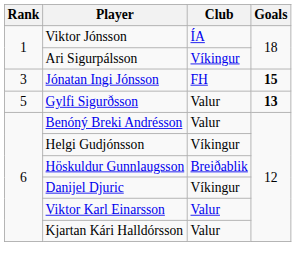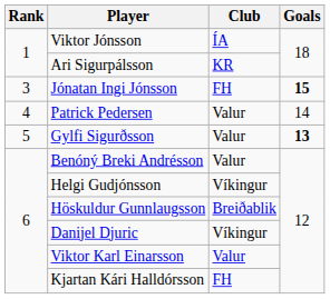 <table class="wikitable" style="text-align:center">
 <tr>
 <th>Rank</th>
 <th>Player</th>
 <th>Club</th>
 <th>Goals</th>
 </tr>
 <tr>
 <td rowspan="2">1</td>
 <td align="left"> Viktor Jónsson</td>
 <td align="left"><a href='#'>ÍA</a></td>
 <td rowspan="2">18</td>
 </tr>
 <tr>
 <td align="left"> Ari Sigurpálsson</td>
-<td align="left"><a href='#'>Víkingur</a></td>
+<td align="left"><a href='#'>KR</a></td>
 </tr>
 <tr>
 <td>3</td>
 <td align="left"> <a href='#'>Jónatan Ingi Jónsson</a></td>
 <td align="left"><a href='#'>FH</a></td>
 <td><strong>15</strong></td>
+</tr>
+<tr>
+<td>4</td>
+<td align="left"> <a href='#'>Patrick Pedersen</a></td>
+<td align="left">Valur</td>
+<td>14</td>
 </tr>
 <tr>
 <td>5</td>
 <td align="left"> <a href='#'>Gylfi Sigurðsson</a></td>
 <td align="left">Valur</td>
 <td><strong>13</strong></td>
 </tr>
 <tr>
 <td rowspan="6">6</td>
 <td align="left"> <a href='#'>Benóný Breki Andrésson</a></td>
 <td align="left">Valur</td>
 <td rowspan="6">12</td>
 </tr>
 <tr>
 <td align="left"> Helgi Gudjónsson</td>
 <td align="left">Víkingur</td>
 </tr>
 <tr>
 <td align="left"> <a href='#'>Höskuldur Gunnlaugsson</a></td>
 <td align="left"><a href='#'>Breiðablik</a></td>
 </tr>
 <tr>
 <td align="left"> <a href='#'>Danijel Djuric</a></td>
 <td align="left">Víkingur</td>
 </tr>
 <tr>
 <td align="left"> <a href='#'>Viktor Karl Einarsson</a></td>
 <td align="left"><a href='#'>Valur</a></td>
 </tr>
 <tr>
 <td align="left"> Kjartan Kári Halldórsson</td>
-<td align="left">Valur</td>
+<td align="left"><a href='#'>FH</a></td>
 </tr>
 </table>
